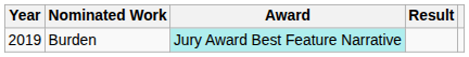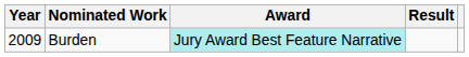 <table class="wikitable">
 <tr>
 <th>Year</th>
 <th>Nominated Work</th>
 <th>Award</th>
 <th>Result</th>
 <th></th>
 </tr>
 <tr>
-<td Washington West Award Film Festival>2019</td>
+<td Washington West Award Film Festival>2009</td>
 <td>Burden</td>
 <td style="background: paleturquoise;">Jury Award Best Feature Narrative</td>
 <td></td>
 <td style="text-align:center;"></td>
 </tr>
 </table>
